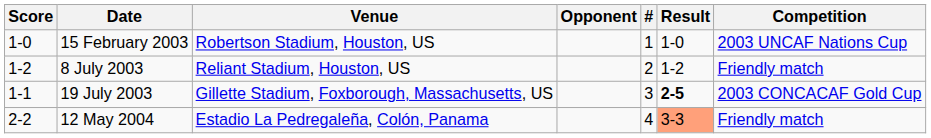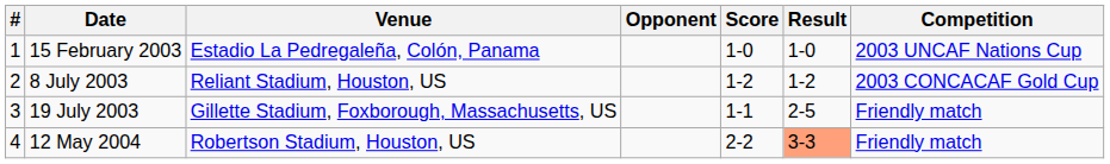 <table class="wikitable">
 <tr>
-<th>Score</th>
+<th>#</th>
 <th>Date</th>
 <th>Venue</th>
 <th>Opponent</th>
-<th>#</th>
+<th>Score</th>
 <th>Result</th>
 <th>Competition</th>
 </tr>
 <tr>
+<td>1</td>
+<td>15 February 2003</td>
+<td><a href='#'>Estadio La Pedregaleña</a>, <a href='#'>Colón, Panama</a></td>
+<td></td>
 <td>1-0</td>
-<td>15 February 2003</td>
-<td><a href='#'>Robertson Stadium</a>, <a href='#'>Houston</a>, US</td>
-<td></td>
-<td>1</td>
 <td>1-0</td>
 <td><a href='#'>2003 UNCAF Nations Cup</a></td>
 </tr>
 <tr>
-<td>1-2</td>
+<td>2</td>
 <td>8 July 2003</td>
 <td><a href='#'>Reliant Stadium</a>, <a href='#'>Houston</a>, US</td>
 <td></td>
-<td>2</td>
 <td>1-2</td>
+<td>1-2</td>
+<td><a href='#'>2003 CONCACAF Gold Cup</a></td>
+</tr>
+<tr>
+<td>3</td>
+<td>19 July 2003</td>
+<td><a href='#'>Gillette Stadium</a>, <a href='#'>Foxborough, Massachusetts</a>, US</td>
+<td></td>
+<td>1-1</td>
+<td>2-5</td>
 <td><a href='#'>Friendly match</a></td>
 </tr>
 <tr>
-<td>1-1</td>
-<td>19 July 2003</td>
-<td><a href='#'>Gillette Stadium</a>, <a href='#'>Foxborough, Massachusetts</a>, US</td>
+<td>4</td>
+<td>12 May 2004</td>
+<td><a href='#'>Robertson Stadium</a>, <a href='#'>Houston</a>, US</td>
 <td></td>
-<td>3</td>
-<td><strong>2-5</strong></td>
-<td><a href='#'>2003 CONCACAF Gold Cup</a></td>
-</tr>
-<tr>
 <td>2-2</td>
-<td>12 May 2004</td>
-<td><a href='#'>Estadio La Pedregaleña</a>, <a href='#'>Colón, Panama</a></td>
-<td></td>
-<td>4</td>
 <td style="background: lightsalmon;">3-3</td>
 <td><a href='#'>Friendly match</a></td>
 </tr>
 </table>
